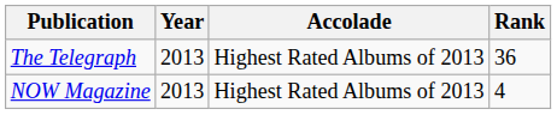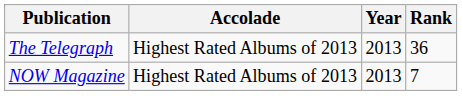 <table class="wikitable">
 <tr>
 <th>Publication</th>
+<th>Accolade</th>
 <th>Year</th>
-<th>Accolade</th>
 <th>Rank</th>
 </tr>
 <tr>
 <td><em><a href='#'>The Telegraph</a></em></td>
+<td>Highest Rated Albums of 2013</td>
 <td>2013</td>
-<td>Highest Rated Albums of 2013</td>
 <td>36</td>
 </tr>
 <tr>
 <td><em><a href='#'>NOW Magazine</a></em></td>
+<td>Highest Rated Albums of 2013</td>
 <td>2013</td>
-<td>Highest Rated Albums of 2013</td>
-<td>4</td>
+<td>7</td>
 </tr>
 </table>
